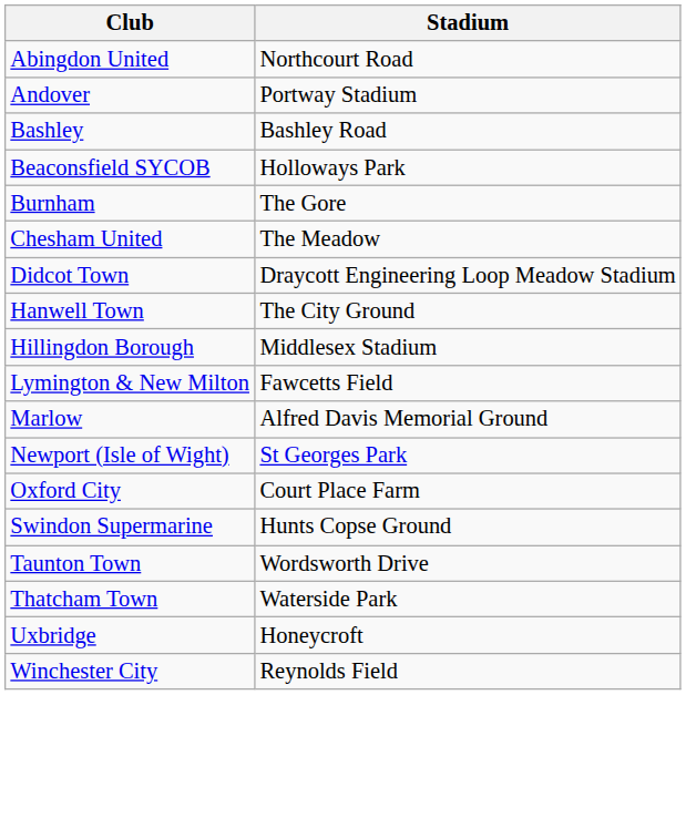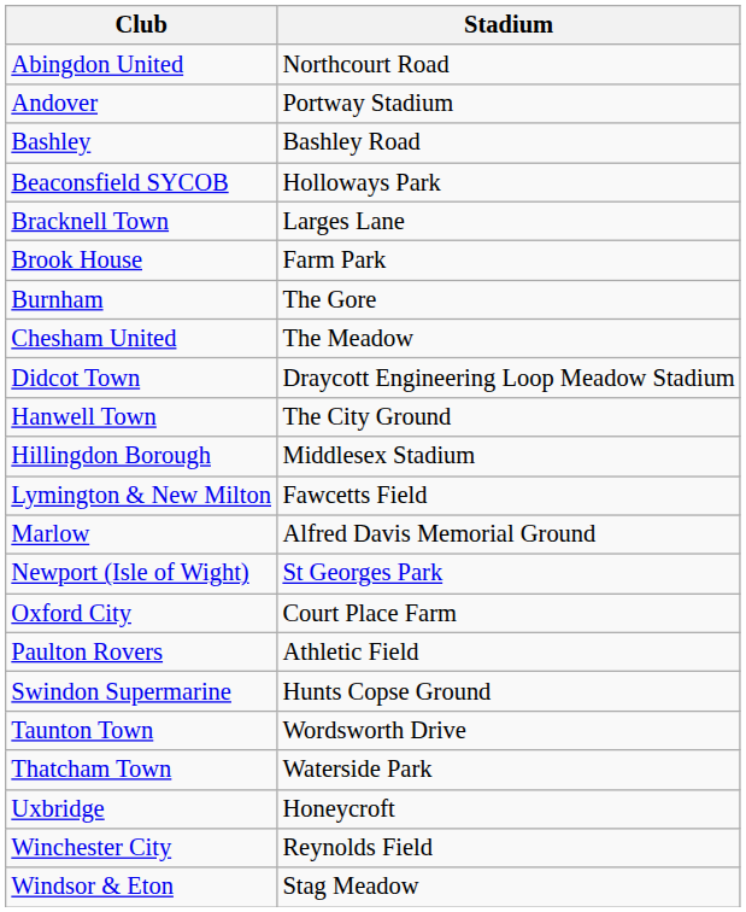 <table class="wikitable sortable">
 <tr>
 <th>Club</th>
 <th>Stadium</th>
 </tr>
 <tr>
 <td><a href='#'>Abingdon United</a></td>
 <td>Northcourt Road</td>
 </tr>
 <tr>
 <td><a href='#'>Andover</a></td>
 <td>Portway Stadium</td>
 </tr>
 <tr>
 <td><a href='#'>Bashley</a></td>
 <td>Bashley Road</td>
 </tr>
 <tr>
 <td><a href='#'>Beaconsfield SYCOB</a></td>
 <td>Holloways Park</td>
+</tr>
+<tr>
+<td><a href='#'>Bracknell Town</a></td>
+<td>Larges Lane</td>
+</tr>
+<tr>
+<td><a href='#'>Brook House</a></td>
+<td>Farm Park</td>
 </tr>
 <tr>
 <td><a href='#'>Burnham</a></td>
 <td>The Gore</td>
 </tr>
 <tr>
 <td><a href='#'>Chesham United</a></td>
 <td>The Meadow</td>
 </tr>
 <tr>
 <td><a href='#'>Didcot Town</a></td>
 <td>Draycott Engineering Loop Meadow Stadium</td>
 </tr>
 <tr>
 <td><a href='#'>Hanwell Town</a></td>
 <td>The City Ground</td>
 </tr>
 <tr>
 <td><a href='#'>Hillingdon Borough</a></td>
 <td>Middlesex Stadium</td>
 </tr>
 <tr>
 <td><a href='#'>Lymington & New Milton</a></td>
 <td>Fawcetts Field</td>
 </tr>
 <tr>
 <td><a href='#'>Marlow</a></td>
 <td>Alfred Davis Memorial Ground</td>
 </tr>
 <tr>
 <td><a href='#'>Newport (Isle of Wight)</a></td>
 <td><a href='#'>St Georges Park</a></td>
 </tr>
 <tr>
 <td><a href='#'>Oxford City</a></td>
 <td>Court Place Farm</td>
 </tr>
 <tr>
+<td><a href='#'>Paulton Rovers</a></td>
+<td>Athletic Field</td>
+</tr>
+<tr>
 <td><a href='#'>Swindon Supermarine</a></td>
 <td>Hunts Copse Ground</td>
 </tr>
 <tr>
 <td><a href='#'>Taunton Town</a></td>
 <td>Wordsworth Drive</td>
 </tr>
 <tr>
 <td><a href='#'>Thatcham Town</a></td>
 <td>Waterside Park</td>
 </tr>
 <tr>
 <td><a href='#'>Uxbridge</a></td>
 <td>Honeycroft</td>
 </tr>
 <tr>
 <td><a href='#'>Winchester City</a></td>
 <td>Reynolds Field</td>
 </tr>
+<tr>
+<td><a href='#'>Windsor & Eton</a></td>
+<td>Stag Meadow</td>
+</tr>
 </table>
